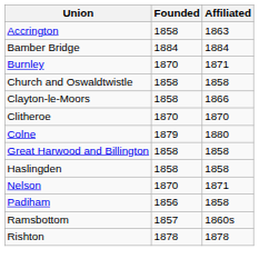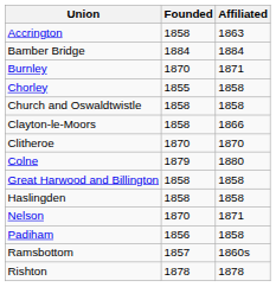 <table class="wikitable sortable">
 <tr>
 <th>Union</th>
 <th>Founded</th>
 <th>Affiliated</th>
 </tr>
 <tr>
 <td><a href='#'>Accrington</a></td>
 <td>1858</td>
 <td>1863</td>
 </tr>
 <tr>
 <td>Bamber Bridge</td>
 <td>1884</td>
 <td>1884</td>
 </tr>
 <tr>
 <td><a href='#'>Burnley</a></td>
 <td>1870</td>
 <td>1871</td>
+</tr>
+<tr>
+<td><a href='#'>Chorley</a></td>
+<td>1855</td>
+<td>1858</td>
 </tr>
 <tr>
 <td>Church and Oswaldtwistle</td>
 <td>1858</td>
 <td>1858</td>
 </tr>
 <tr>
 <td>Clayton-le-Moors</td>
 <td>1858</td>
 <td>1866</td>
 </tr>
 <tr>
 <td>Clitheroe</td>
 <td>1870</td>
 <td>1870</td>
 </tr>
 <tr>
 <td><a href='#'>Colne</a></td>
 <td>1879</td>
 <td>1880</td>
 </tr>
 <tr>
 <td><a href='#'>Great Harwood and Billington</a></td>
 <td>1858</td>
 <td>1858</td>
 </tr>
 <tr>
 <td>Haslingden</td>
 <td>1858</td>
 <td>1858</td>
 </tr>
 <tr>
 <td><a href='#'>Nelson</a></td>
 <td>1870</td>
 <td>1871</td>
 </tr>
 <tr>
 <td><a href='#'>Padiham</a></td>
 <td>1856</td>
 <td>1858</td>
 </tr>
 <tr>
 <td>Ramsbottom</td>
 <td>1857</td>
 <td>1860s</td>
 </tr>
 <tr>
 <td>Rishton</td>
 <td>1878</td>
 <td>1878</td>
 </tr>
 </table>
